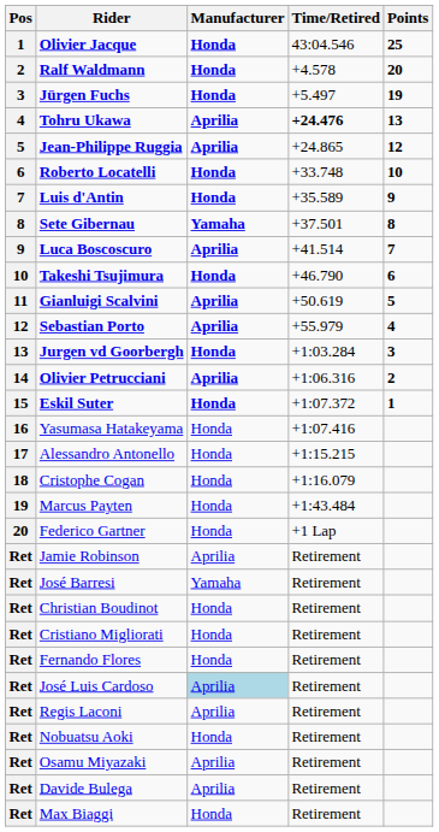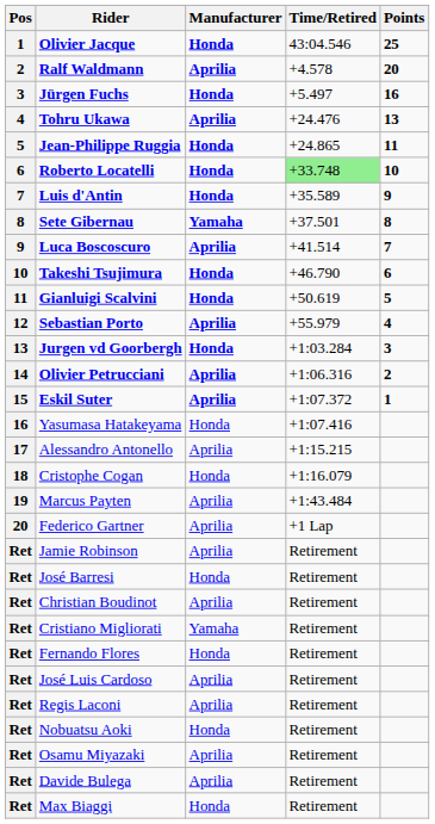 <table class="wikitable" style="font-size: 95%;">
 <tr>
 <th>Pos</th>
 <th>Rider</th>
 <th>Manufacturer</th>
 <th>Time/Retired</th>
 <th>Points</th>
 </tr>
 <tr>
 <th>1</th>
 <td> <strong><a href='#'>Olivier Jacque</a></strong></td>
 <td><strong><a href='#'>Honda</a></strong></td>
 <td>43:04.546</td>
 <td><strong>25</strong></td>
 </tr>
 <tr>
 <th>2</th>
 <td> <strong><a href='#'>Ralf Waldmann</a></strong></td>
-<td><strong><a href='#'>Honda</a></strong></td>
+<td><strong><a href='#'>Aprilia</a></strong></td>
 <td>+4.578</td>
 <td><strong>20</strong></td>
 </tr>
 <tr>
 <th>3</th>
 <td> <strong><a href='#'>Jürgen Fuchs</a></strong></td>
 <td><strong><a href='#'>Honda</a></strong></td>
 <td>+5.497</td>
-<td><strong>19</strong></td>
+<td><strong>16</strong></td>
 </tr>
 <tr>
 <th>4</th>
 <td> <strong><a href='#'>Tohru Ukawa</a></strong></td>
 <td><strong><a href='#'>Aprilia</a></strong></td>
-<td><strong>+24.476</strong></td>
+<td>+24.476</td>
 <td><strong>13</strong></td>
 </tr>
 <tr>
 <th>5</th>
 <td> <strong><a href='#'>Jean-Philippe Ruggia</a></strong></td>
-<td><strong><a href='#'>Aprilia</a></strong></td>
+<td><strong><a href='#'>Honda</a></strong></td>
 <td>+24.865</td>
-<td><strong>12</strong></td>
+<td><strong>11</strong></td>
 </tr>
 <tr>
 <th>6</th>
 <td> <strong><a href='#'>Roberto Locatelli</a></strong></td>
 <td><strong><a href='#'>Honda</a></strong></td>
-<td>+33.748</td>
+<td style="background: lightgreen;">+33.748</td>
 <td><strong>10</strong></td>
 </tr>
 <tr>
 <th>7</th>
 <td> <strong><a href='#'>Luis d'Antin</a></strong></td>
 <td><strong><a href='#'>Honda</a></strong></td>
 <td>+35.589</td>
 <td><strong>9</strong></td>
 </tr>
 <tr>
 <th>8</th>
 <td> <strong><a href='#'>Sete Gibernau</a></strong></td>
 <td><strong><a href='#'>Yamaha</a></strong></td>
 <td>+37.501</td>
 <td><strong>8</strong></td>
 </tr>
 <tr>
 <th>9</th>
 <td> <strong><a href='#'>Luca Boscoscuro</a></strong></td>
 <td><strong><a href='#'>Aprilia</a></strong></td>
 <td>+41.514</td>
 <td><strong>7</strong></td>
 </tr>
 <tr>
 <th>10</th>
 <td> <strong><a href='#'>Takeshi Tsujimura</a></strong></td>
 <td><strong><a href='#'>Honda</a></strong></td>
 <td>+46.790</td>
 <td><strong>6</strong></td>
 </tr>
 <tr>
 <th>11</th>
 <td> <strong><a href='#'>Gianluigi Scalvini</a></strong></td>
-<td><strong><a href='#'>Aprilia</a></strong></td>
+<td><strong><a href='#'>Honda</a></strong></td>
 <td>+50.619</td>
 <td><strong>5</strong></td>
 </tr>
 <tr>
 <th>12</th>
 <td> <strong><a href='#'>Sebastian Porto</a></strong></td>
 <td><strong><a href='#'>Aprilia</a></strong></td>
 <td>+55.979</td>
 <td><strong>4</strong></td>
 </tr>
 <tr>
 <th>13</th>
 <td> <strong><a href='#'>Jurgen vd Goorbergh</a></strong></td>
 <td><strong><a href='#'>Honda</a></strong></td>
 <td>+1:03.284</td>
 <td><strong>3</strong></td>
 </tr>
 <tr>
 <th>14</th>
 <td> <strong><a href='#'>Olivier Petrucciani</a></strong></td>
 <td><strong><a href='#'>Aprilia</a></strong></td>
 <td>+1:06.316</td>
 <td><strong>2</strong></td>
 </tr>
 <tr>
 <th>15</th>
 <td> <strong><a href='#'>Eskil Suter</a></strong></td>
-<td><strong><a href='#'>Honda</a></strong></td>
+<td><strong><a href='#'>Aprilia</a></strong></td>
 <td>+1:07.372</td>
 <td><strong>1</strong></td>
 </tr>
 <tr>
 <th>16</th>
 <td> <a href='#'>Yasumasa Hatakeyama</a></td>
 <td><a href='#'>Honda</a></td>
 <td>+1:07.416</td>
 <td></td>
 </tr>
 <tr>
 <th>17</th>
 <td> <a href='#'>Alessandro Antonello</a></td>
-<td><a href='#'>Honda</a></td>
+<td><a href='#'>Aprilia</a></td>
 <td>+1:15.215</td>
 <td></td>
 </tr>
 <tr>
 <th>18</th>
 <td> <a href='#'>Cristophe Cogan</a></td>
 <td><a href='#'>Honda</a></td>
 <td>+1:16.079</td>
 <td></td>
 </tr>
 <tr>
 <th>19</th>
 <td> <a href='#'>Marcus Payten</a></td>
-<td><a href='#'>Honda</a></td>
+<td><a href='#'>Aprilia</a></td>
 <td>+1:43.484</td>
 <td></td>
 </tr>
 <tr>
 <th>20</th>
 <td> <a href='#'>Federico Gartner</a></td>
-<td><a href='#'>Honda</a></td>
+<td><a href='#'>Aprilia</a></td>
 <td>+1 Lap</td>
 <td></td>
 </tr>
 <tr>
 <th>Ret</th>
 <td> <a href='#'>Jamie Robinson</a></td>
 <td><a href='#'>Aprilia</a></td>
 <td>Retirement</td>
 <td></td>
 </tr>
 <tr>
 <th>Ret</th>
 <td> <a href='#'>José Barresi</a></td>
-<td><a href='#'>Yamaha</a></td>
+<td><a href='#'>Honda</a></td>
 <td>Retirement</td>
 <td></td>
 </tr>
 <tr>
 <th>Ret</th>
 <td> <a href='#'>Christian Boudinot</a></td>
-<td><a href='#'>Honda</a></td>
+<td><a href='#'>Aprilia</a></td>
 <td>Retirement</td>
 <td></td>
 </tr>
 <tr>
 <th>Ret</th>
 <td> <a href='#'>Cristiano Migliorati</a></td>
-<td><a href='#'>Honda</a></td>
+<td><a href='#'>Yamaha</a></td>
 <td>Retirement</td>
 <td></td>
 </tr>
 <tr>
 <th>Ret</th>
 <td> <a href='#'>Fernando Flores</a></td>
 <td><a href='#'>Honda</a></td>
 <td>Retirement</td>
 <td></td>
 </tr>
 <tr>
 <th>Ret</th>
 <td> <a href='#'>José Luis Cardoso</a></td>
-<td style="background: lightblue;"><a href='#'>Aprilia</a></td>
+<td><a href='#'>Aprilia</a></td>
 <td>Retirement</td>
 <td></td>
 </tr>
 <tr>
 <th>Ret</th>
 <td> <a href='#'>Regis Laconi</a></td>
 <td><a href='#'>Aprilia</a></td>
 <td>Retirement</td>
 <td></td>
 </tr>
 <tr>
 <th>Ret</th>
 <td> <a href='#'>Nobuatsu Aoki</a></td>
 <td><a href='#'>Honda</a></td>
 <td>Retirement</td>
 <td></td>
 </tr>
 <tr>
 <th>Ret</th>
 <td> <a href='#'>Osamu Miyazaki</a></td>
 <td><a href='#'>Aprilia</a></td>
 <td>Retirement</td>
 <td></td>
 </tr>
 <tr>
 <th>Ret</th>
 <td> <a href='#'>Davide Bulega</a></td>
 <td><a href='#'>Aprilia</a></td>
 <td>Retirement</td>
 <td></td>
 </tr>
 <tr>
 <th>Ret</th>
 <td> <a href='#'>Max Biaggi</a></td>
 <td><a href='#'>Honda</a></td>
 <td>Retirement</td>
 <td></td>
 </tr>
 </table>
